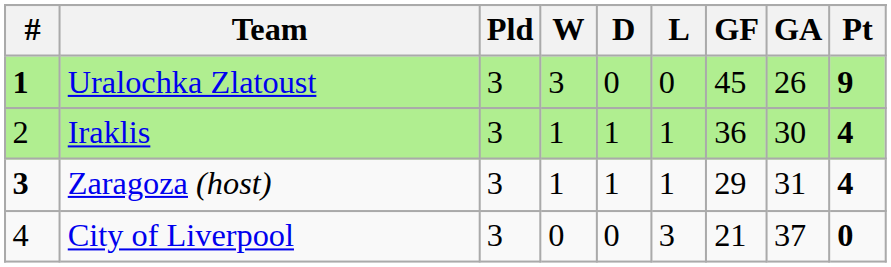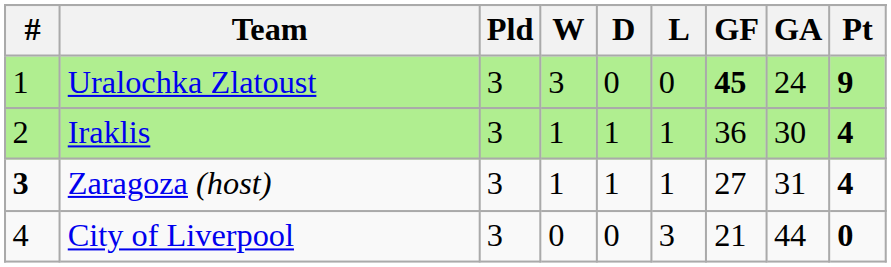 <table class=wikitable>
 <tr align=center>
 </tr>
 <tr>
 <th width=20>#</th>
 <th width=200>Team</th>
 <th width=20>Pld</th>
 <th width=20>W</th>
 <th width=20>D</th>
 <th width=20>L</th>
 <th width=20>GF</th>
 <th width=20>GA</th>
 <th width=20>Pt</th>
 </tr>
 <tr bgcolor=B0EE90>
-<td><strong>1</strong></td>
+<td>1</td>
 <td align="left"> <a href='#'>Uralochka Zlatoust</a></td>
 <td>3</td>
 <td>3</td>
 <td>0</td>
 <td>0</td>
-<td>45</td>
-<td>26</td>
+<td><strong>45</strong></td>
+<td>24</td>
 <td><strong>9</strong></td>
 </tr>
 <tr bgcolor=B0EE90>
 <td>2</td>
 <td align="left"> <a href='#'>Iraklis</a></td>
 <td>3</td>
 <td>1</td>
 <td>1</td>
 <td>1</td>
 <td>36</td>
 <td>30</td>
 <td><strong>4</strong></td>
 </tr>
 <tr bgcolor=>
 <td><strong>3</strong></td>
 <td align="left"> <a href='#'>Zaragoza</a> <em>(host)</em></td>
 <td>3</td>
 <td>1</td>
 <td>1</td>
 <td>1</td>
-<td>29</td>
+<td>27</td>
 <td>31</td>
 <td><strong>4</strong></td>
 </tr>
 <tr bgcolor=>
 <td>4</td>
 <td align="left"> <a href='#'>City of Liverpool</a></td>
 <td>3</td>
 <td>0</td>
 <td>0</td>
 <td>3</td>
 <td>21</td>
-<td>37</td>
+<td>44</td>
 <td><strong>0</strong></td>
 </tr>
 </table>
